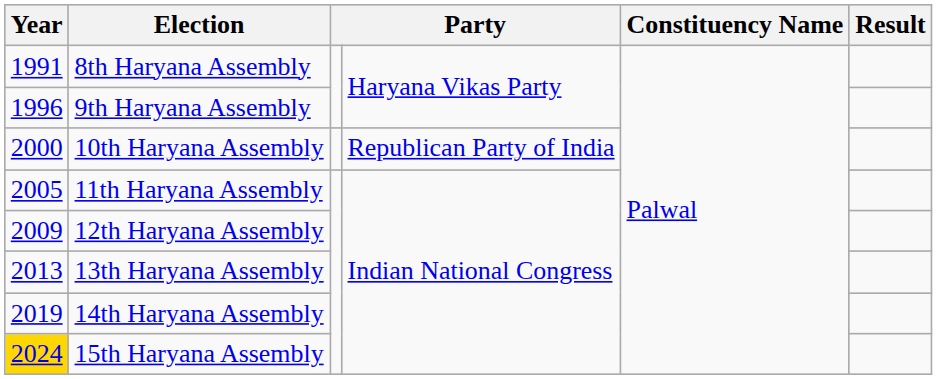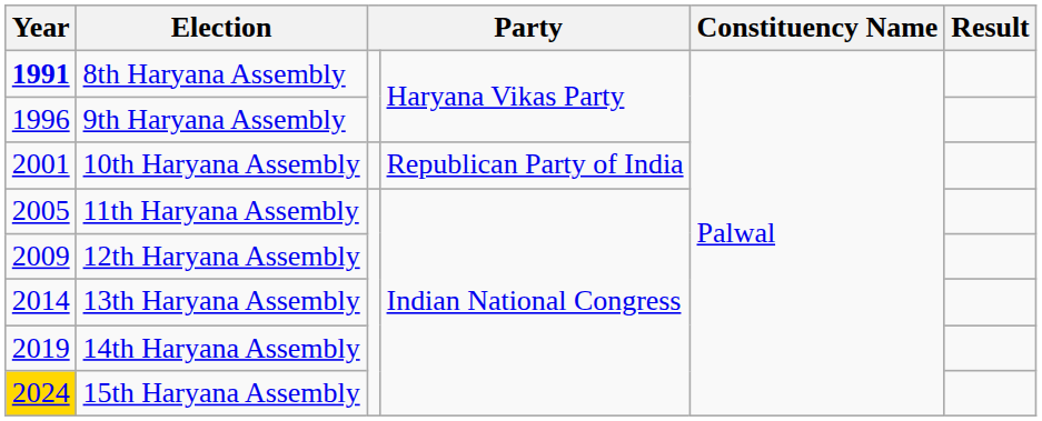 <table class="wikitable">
 <tr>
 <th>Year</th>
 <th>Election</th>
 <th colspan="2">Party</th>
 <th>Constituency Name</th>
 <th>Result</th>
 </tr>
 <tr>
-<td><a href='#'>1991</a></td>
+<td><strong><a href='#'>1991</a></strong></td>
 <td><a href='#'>8th Haryana Assembly</a></td>
 <td rowspan="2"bgcolor=></td>
 <td rowspan="2"> <a href='#'>Haryana Vikas Party</a></td>
 <td rowspan="8"><a href='#'>Palwal</a></td>
 <td></td>
 </tr>
 <tr>
 <td><a href='#'>1996</a></td>
 <td><a href='#'>9th Haryana Assembly</a></td>
 <td></td>
 </tr>
 <tr>
-<td><a href='#'>2000</a></td>
+<td><a href='#'>2001</a></td>
 <td><a href='#'>10th Haryana Assembly</a></td>
 <td bgcolor=></td>
 <td><a href='#'>Republican Party of India</a></td>
 <td></td>
 </tr>
 <tr>
 <td><a href='#'>2005</a></td>
 <td><a href='#'>11th Haryana Assembly</a></td>
 <td rowspan="5" bgcolor=></td>
 <td rowspan="5"> <a href='#'>Indian National Congress</a></td>
 <td></td>
 </tr>
 <tr>
 <td><a href='#'>2009</a></td>
 <td><a href='#'>12th Haryana Assembly</a></td>
 <td></td>
 </tr>
 <tr>
-<td><a href='#'>2013</a></td>
+<td><a href='#'>2014</a></td>
 <td><a href='#'>13th Haryana Assembly</a></td>
 <td></td>
 </tr>
 <tr>
 <td><a href='#'>2019</a></td>
 <td><a href='#'>14th Haryana Assembly</a></td>
 <td></td>
 </tr>
 <tr>
 <td style="background: gold;"><a href='#'>2024</a></td>
 <td><a href='#'>15th Haryana Assembly</a></td>
 <td></td>
 </tr>
 </table>
